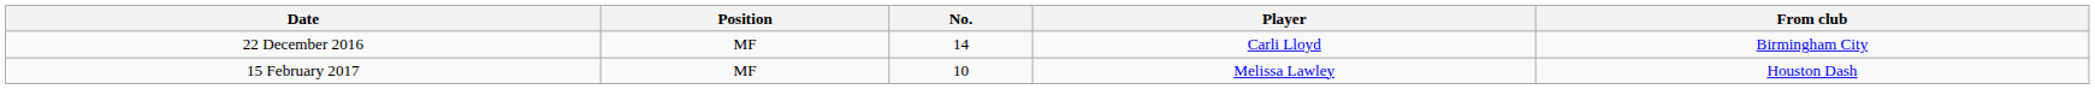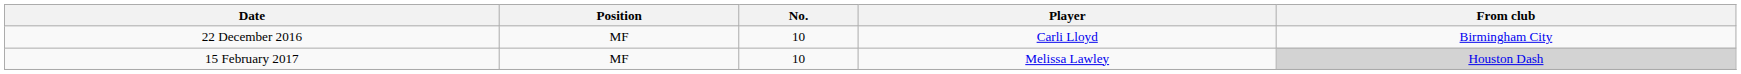 <table class="wikitable sortable" style="width:90%; text-align:center; font-size:85%; text-align:centre;">
 <tr>
 <th><strong>Date</strong></th>
 <th><strong>Position</strong></th>
 <th><strong>No.</strong></th>
 <th><strong>Player</strong></th>
 <th><strong>From club</strong></th>
 </tr>
 <tr>
 <td>22 December 2016</td>
 <td>MF</td>
-<td>14</td>
+<td>10</td>
 <td> <a href='#'>Carli Lloyd</a></td>
 <td> <a href='#'>Birmingham City</a></td>
 </tr>
 <tr>
 <td>15 February 2017</td>
 <td>MF</td>
 <td>10</td>
 <td> <a href='#'>Melissa Lawley</a></td>
-<td> <a href='#'>Houston Dash</a></td>
+<td style="background: lightgrey;"> <a href='#'>Houston Dash</a></td>
 </tr>
 <tr>
 </tr>
 </table>
